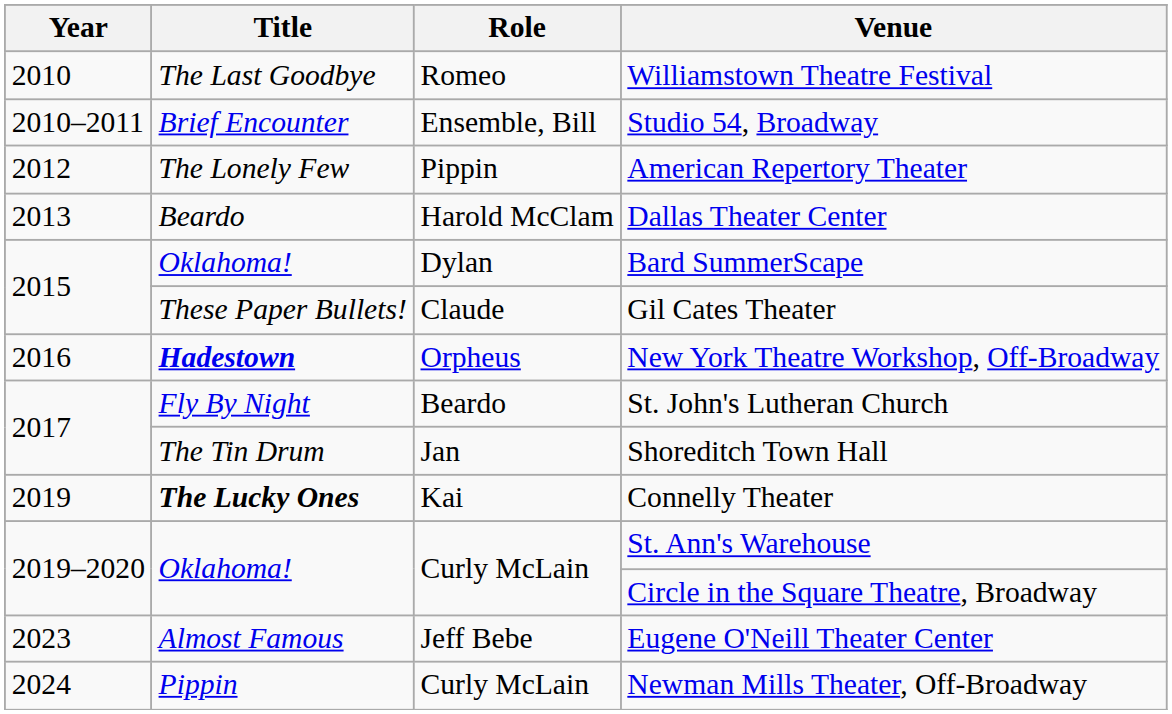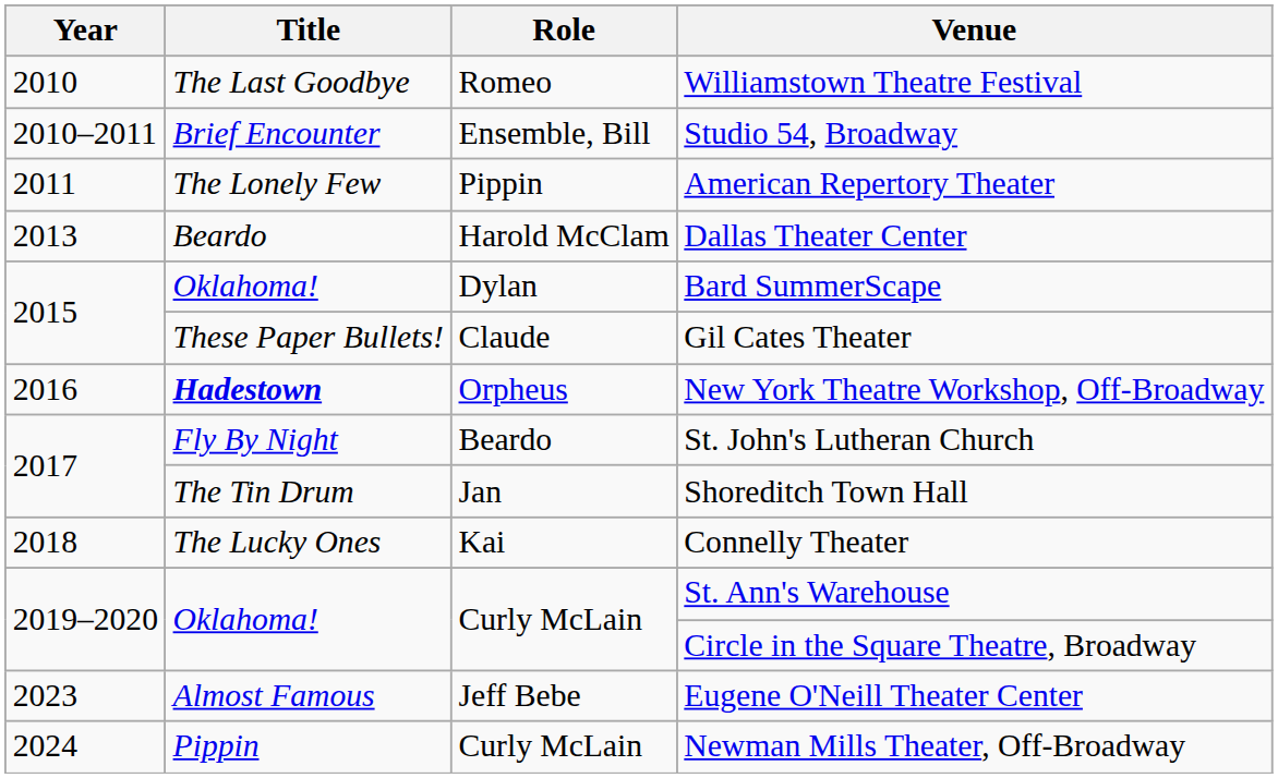 <table class="wikitable sortable">
 <tr>
 <th>Year</th>
 <th>Title</th>
 <th>Role</th>
 <th class="unsortable">Venue</th>
 </tr>
 <tr>
 <td>2010</td>
 <td><em>The Last Goodbye</em></td>
 <td>Romeo</td>
 <td><a href='#'>Williamstown Theatre Festival</a></td>
 </tr>
 <tr>
 <td>2010–2011</td>
 <td><em><a href='#'>Brief Encounter</a></em></td>
 <td>Ensemble, Bill</td>
 <td><a href='#'>Studio 54</a>, <a href='#'>Broadway</a></td>
 </tr>
 <tr>
-<td>2012</td>
+<td>2011</td>
 <td><em>The Lonely Few</em></td>
 <td>Pippin</td>
 <td><a href='#'>American Repertory Theater</a></td>
 </tr>
 <tr>
 <td>2013</td>
 <td><em>Beardo</em></td>
 <td>Harold McClam</td>
 <td><a href='#'>Dallas Theater Center</a></td>
 </tr>
 <tr>
 <td rowspan="2">2015</td>
 <td><em><a href='#'>Oklahoma!</a></em></td>
 <td>Dylan</td>
 <td><a href='#'>Bard SummerScape</a></td>
 </tr>
 <tr>
 <td><em>These Paper Bullets!</em></td>
 <td>Claude</td>
 <td>Gil Cates Theater</td>
 </tr>
 <tr>
 <td>2016</td>
 <td><strong><em><a href='#'>Hadestown</a></em></strong></td>
 <td><a href='#'>Orpheus</a></td>
 <td><a href='#'>New York Theatre Workshop</a>, <a href='#'>Off-Broadway</a></td>
 </tr>
 <tr>
 <td rowspan="2">2017</td>
 <td><em><a href='#'>Fly By Night</a></em></td>
 <td>Beardo</td>
 <td>St. John's Lutheran Church</td>
 </tr>
 <tr>
 <td><em>The Tin Drum</em></td>
 <td>Jan</td>
 <td>Shoreditch Town Hall </td>
 </tr>
 <tr>
-<td>2019</td>
-<td><strong><em>The Lucky Ones</em></strong></td>
+<td>2018</td>
+<td><em>The Lucky Ones</em></td>
 <td>Kai</td>
 <td>Connelly Theater</td>
 </tr>
 <tr>
 <td rowspan="2">2019–2020</td>
 <td rowspan="2"><em><a href='#'>Oklahoma!</a></em></td>
 <td rowspan="2">Curly McLain</td>
 <td><a href='#'>St. Ann's Warehouse</a></td>
 </tr>
 <tr>
 <td><a href='#'>Circle in the Square Theatre</a>, Broadway</td>
 </tr>
 <tr>
 <td>2023</td>
 <td><a href='#'><em>Almost Famous</em></a></td>
 <td>Jeff Bebe</td>
 <td><a href='#'>Eugene O'Neill Theater Center</a></td>
 </tr>
 <tr>
 <td>2024</td>
 <td><a href='#'><em>Pippin</em></a></td>
 <td>Curly McLain</td>
 <td><a href='#'>Newman Mills Theater</a>, Off-Broadway</td>
 </tr>
 </table>
